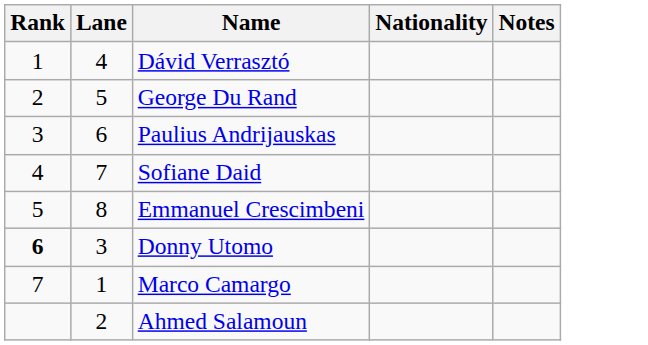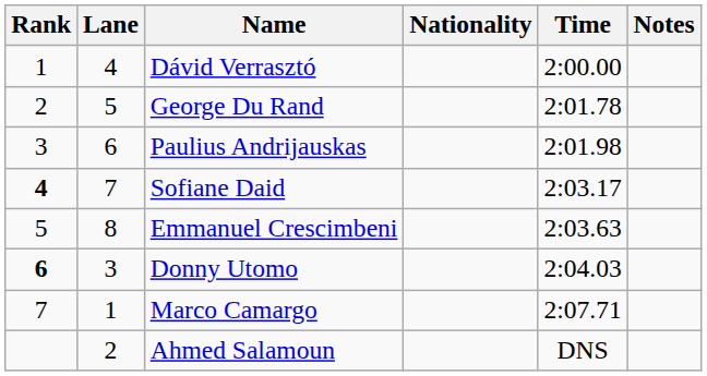 <table class="wikitable sortable" style="text-align:center">
 <tr>
 <th>Rank</th>
 <th>Lane</th>
 <th>Name</th>
 <th>Nationality</th>
+<th>Time</th>
 <th>Notes</th>
 </tr>
 <tr>
 <td>1</td>
 <td>4</td>
 <td align=left><a href='#'>Dávid Verrasztó</a></td>
 <td align=left></td>
+<td>2:00.00</td>
 <td></td>
 </tr>
 <tr>
 <td>2</td>
 <td>5</td>
 <td align=left><a href='#'>George Du Rand</a></td>
 <td align=left></td>
+<td>2:01.78</td>
 <td></td>
 </tr>
 <tr>
 <td>3</td>
 <td>6</td>
 <td align=left><a href='#'>Paulius Andrijauskas</a></td>
 <td align=left></td>
+<td>2:01.98</td>
 <td></td>
 </tr>
 <tr>
-<td>4</td>
+<td><strong>4</strong></td>
 <td>7</td>
 <td align=left><a href='#'>Sofiane Daid</a></td>
 <td align=left></td>
+<td>2:03.17</td>
 <td></td>
 </tr>
 <tr>
 <td>5</td>
 <td>8</td>
 <td align=left><a href='#'>Emmanuel Crescimbeni</a></td>
 <td align=left></td>
+<td>2:03.63</td>
 <td></td>
 </tr>
 <tr>
 <td><strong>6</strong></td>
 <td>3</td>
 <td align=left><a href='#'>Donny Utomo</a></td>
 <td align=left></td>
+<td>2:04.03</td>
 <td></td>
 </tr>
 <tr>
 <td>7</td>
 <td>1</td>
 <td align=left><a href='#'>Marco Camargo</a></td>
 <td align=left></td>
+<td>2:07.71</td>
 <td></td>
 </tr>
 <tr>
 <td></td>
 <td>2</td>
 <td align=left><a href='#'>Ahmed Salamoun</a></td>
 <td align=left></td>
+<td>DNS</td>
 <td></td>
 </tr>
 </table>
